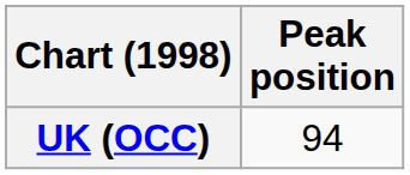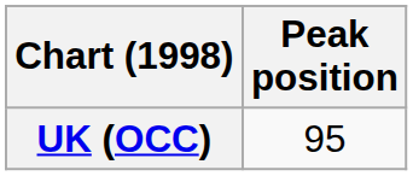 <table class="wikitable plainrowheaders">
 <tr>
 <th scope="col">Chart (1998)</th>
 <th scope="col">Peak<br>position</th>
 </tr>
 <tr>
 <th scope="row"><a href='#'>UK</a> (<a href='#'>OCC</a>)</th>
-<td align="center">94</td>
+<td align="center">95</td>
 </tr>
 </table>
